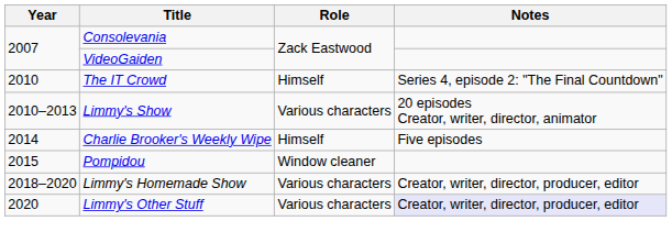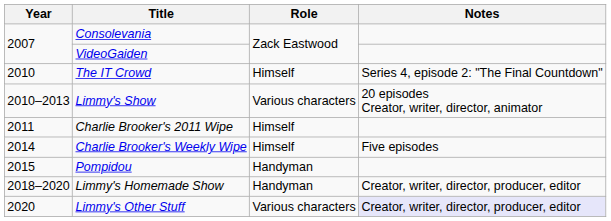 <table class = "wikitable sortable">
 <tr>
 <th>Year</th>
 <th>Title</th>
 <th>Role</th>
 <th class = "unsortable">Notes</th>
 </tr>
 <tr>
 <td rowspan="2">2007</td>
 <td><em><a href='#'>Consolevania</a></em></td>
 <td rowspan="2">Zack Eastwood</td>
 <td></td>
 </tr>
 <tr>
 <td><em><a href='#'>VideoGaiden</a></em></td>
 <td></td>
 </tr>
 <tr>
 <td>2010</td>
 <td><em><a href='#'>The IT Crowd</a></em></td>
 <td>Himself</td>
 <td>Series 4, episode 2: "The Final Countdown"</td>
 </tr>
 <tr>
 <td>2010–2013</td>
 <td><em><a href='#'>Limmy's Show</a></em></td>
 <td>Various characters</td>
 <td>20 episodes<br>Creator, writer, director, animator</td>
 </tr>
 <tr>
+<td>2011</td>
+<td><em>Charlie Brooker's 2011 Wipe</em></td>
+<td>Himself</td>
+<td></td>
+</tr>
+<tr>
 <td>2014</td>
 <td><em><a href='#'>Charlie Brooker's Weekly Wipe</a></em></td>
 <td>Himself</td>
 <td>Five episodes</td>
 </tr>
 <tr>
 <td>2015</td>
 <td><em><a href='#'>Pompidou</a></em></td>
-<td>Window cleaner</td>
+<td>Handyman</td>
 <td></td>
 </tr>
 <tr>
 <td>2018–2020</td>
 <td><em>Limmy's Homemade Show</em></td>
-<td>Various characters</td>
+<td>Handyman</td>
 <td>Creator, writer, director, producer, editor</td>
 </tr>
 <tr>
 <td>2020</td>
 <td><em><a href='#'>Limmy's Other Stuff</a></em></td>
 <td>Various characters</td>
 <td style="background: lavender;">Creator, writer, director, producer, editor</td>
 </tr>
 </table>
